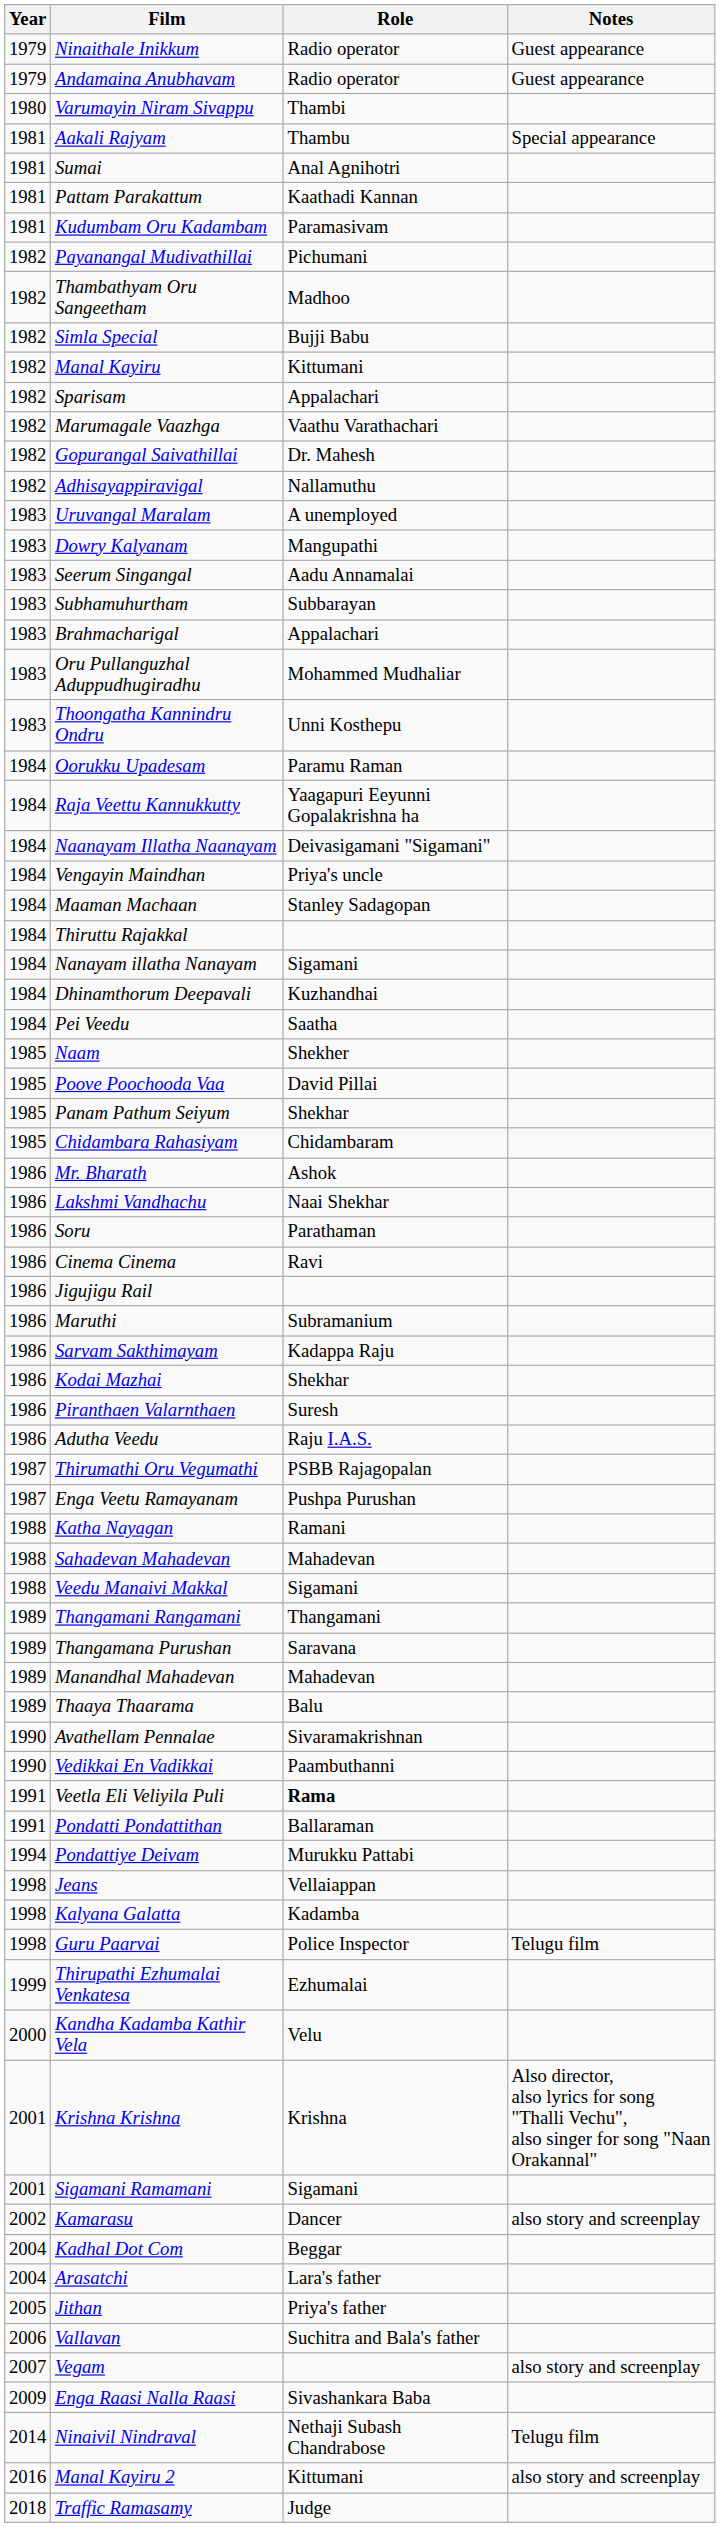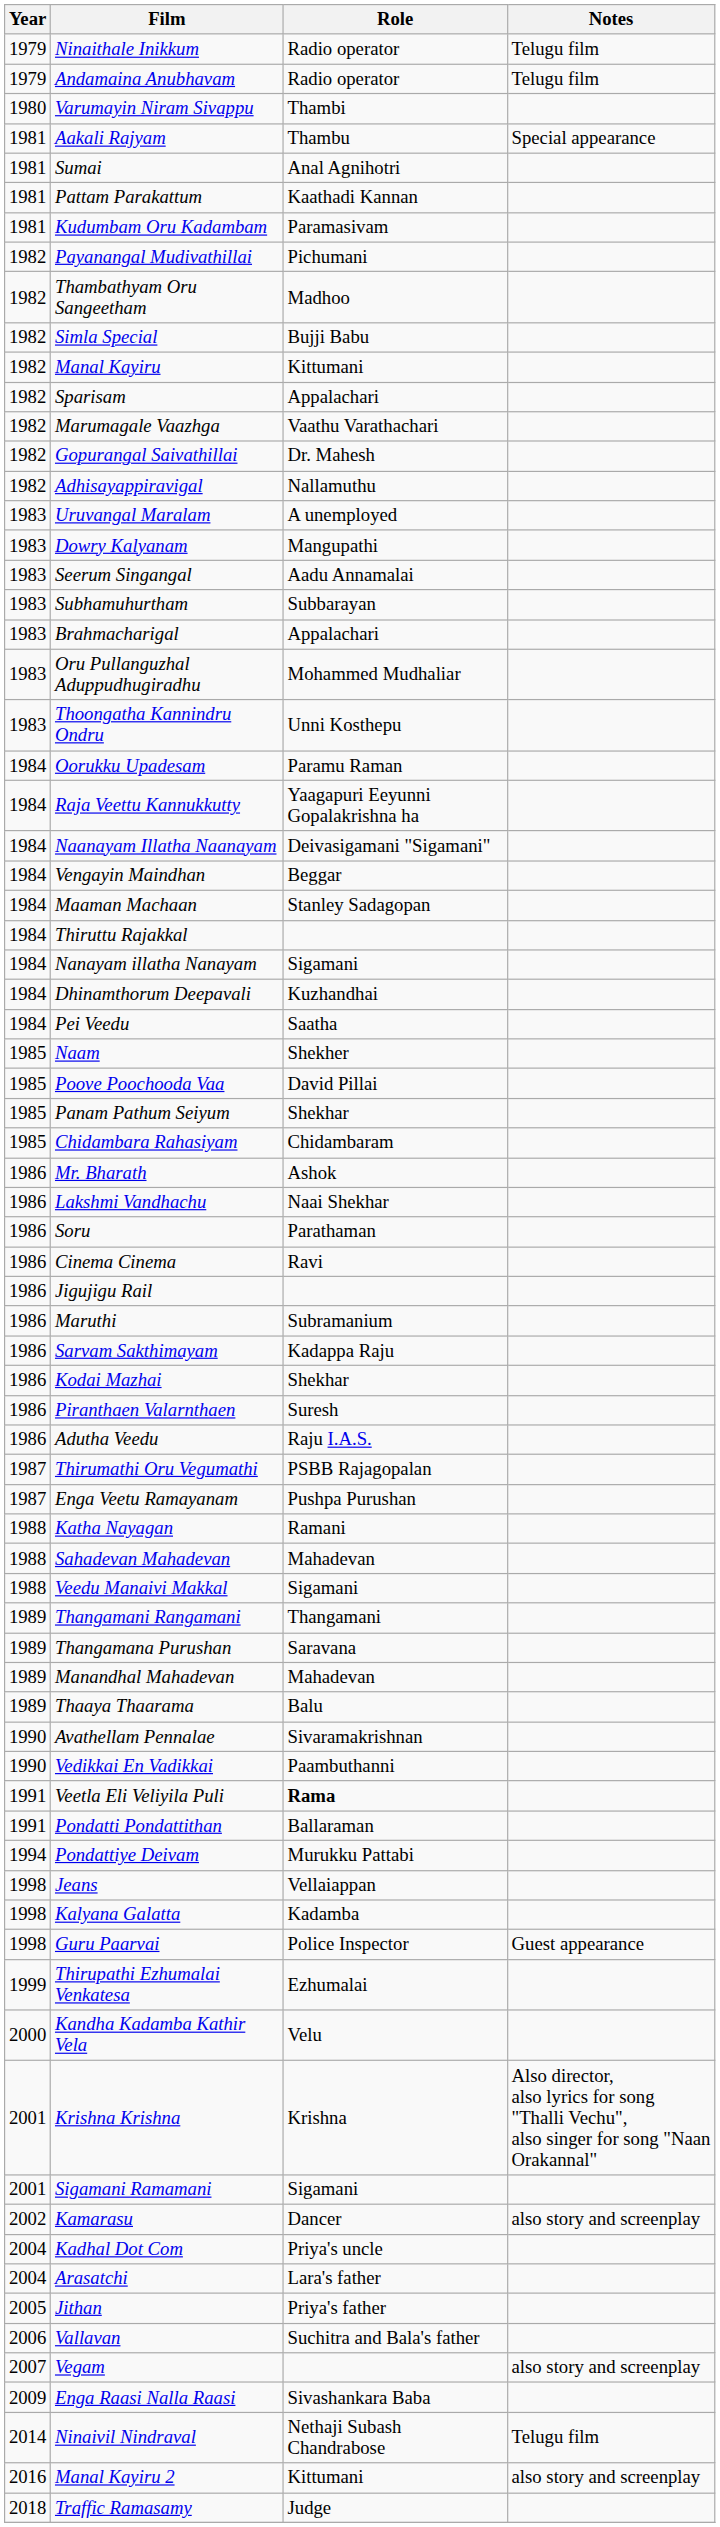 <table class="wikitable sortable">
 <tr>
 <th>Year</th>
 <th>Film</th>
 <th>Role</th>
 <th class=unsortable>Notes</th>
 </tr>
 <tr>
 <td>1979</td>
 <td><em><a href='#'>Ninaithale Inikkum</a></em></td>
 <td>Radio operator</td>
-<td>Guest appearance</td>
+<td>Telugu film</td>
 </tr>
 <tr>
 <td>1979</td>
 <td><em><a href='#'>Andamaina Anubhavam</a></em></td>
 <td>Radio operator</td>
-<td>Guest appearance</td>
+<td>Telugu film</td>
 </tr>
 <tr>
 <td>1980</td>
 <td><em><a href='#'>Varumayin Niram Sivappu</a></em></td>
 <td>Thambi</td>
 <td></td>
 </tr>
 <tr>
 <td>1981</td>
 <td><em><a href='#'>Aakali Rajyam</a></em></td>
 <td>Thambu</td>
 <td>Special appearance</td>
 </tr>
 <tr>
 <td>1981</td>
 <td><em>Sumai</em></td>
 <td>Anal Agnihotri</td>
 <td></td>
 </tr>
 <tr>
 <td>1981</td>
 <td><em>Pattam Parakattum</em></td>
 <td>Kaathadi Kannan</td>
 <td></td>
 </tr>
 <tr>
 <td>1981</td>
 <td><em><a href='#'>Kudumbam Oru Kadambam</a></em></td>
 <td>Paramasivam</td>
 <td></td>
 </tr>
 <tr>
 <td>1982</td>
 <td><em><a href='#'>Payanangal Mudivathillai</a></em></td>
 <td>Pichumani</td>
 <td></td>
 </tr>
 <tr>
 <td>1982</td>
 <td><em>Thambathyam Oru Sangeetham</em></td>
 <td>Madhoo</td>
 <td></td>
 </tr>
 <tr>
 <td>1982</td>
 <td><em><a href='#'>Simla Special</a></em></td>
 <td>Bujji Babu</td>
 <td></td>
 </tr>
 <tr>
 <td>1982</td>
 <td><em><a href='#'>Manal Kayiru</a></em></td>
 <td>Kittumani</td>
 <td></td>
 </tr>
 <tr>
 <td>1982</td>
 <td><em>Sparisam</em></td>
 <td>Appalachari</td>
 <td></td>
 </tr>
 <tr>
 <td>1982</td>
 <td><em>Marumagale Vaazhga</em></td>
 <td>Vaathu Varathachari</td>
 <td></td>
 </tr>
 <tr>
 <td>1982</td>
 <td><em><a href='#'>Gopurangal Saivathillai</a></em></td>
 <td>Dr. Mahesh</td>
 <td></td>
 </tr>
 <tr>
 <td>1982</td>
 <td><em><a href='#'>Adhisayappiravigal</a></em></td>
 <td>Nallamuthu</td>
 <td></td>
 </tr>
 <tr>
 <td>1983</td>
 <td><em><a href='#'>Uruvangal Maralam</a></em></td>
 <td>A unemployed</td>
 <td></td>
 </tr>
 <tr>
 <td>1983</td>
 <td><em><a href='#'>Dowry Kalyanam</a></em></td>
 <td>Mangupathi</td>
 <td></td>
 </tr>
 <tr>
 <td>1983</td>
 <td><em>Seerum Singangal</em></td>
 <td>Aadu Annamalai</td>
 <td></td>
 </tr>
 <tr>
 <td>1983</td>
 <td><em>Subhamuhurtham</em></td>
 <td>Subbarayan</td>
 <td></td>
 </tr>
 <tr>
 <td>1983</td>
 <td><em>Brahmacharigal</em></td>
 <td>Appalachari</td>
 <td></td>
 </tr>
 <tr>
 <td>1983</td>
 <td><em>Oru Pullanguzhal Aduppudhugiradhu</em></td>
 <td>Mohammed Mudhaliar</td>
 <td></td>
 </tr>
 <tr>
 <td>1983</td>
 <td><em><a href='#'>Thoongatha Kannindru Ondru</a></em></td>
 <td>Unni Kosthepu</td>
 <td></td>
 </tr>
 <tr>
 <td>1984</td>
 <td><em><a href='#'>Oorukku Upadesam</a></em></td>
 <td>Paramu Raman</td>
 <td></td>
 </tr>
 <tr>
 <td>1984</td>
 <td><em><a href='#'>Raja Veettu Kannukkutty</a></em></td>
 <td>Yaagapuri Eeyunni Gopalakrishna ha</td>
 <td></td>
 </tr>
 <tr>
 <td>1984</td>
 <td><em><a href='#'>Naanayam Illatha Naanayam</a></em></td>
 <td>Deivasigamani "Sigamani"</td>
 <td></td>
 </tr>
 <tr>
 <td>1984</td>
 <td><em>Vengayin Maindhan</em></td>
-<td>Priya's uncle</td>
+<td>Beggar</td>
 <td></td>
 </tr>
 <tr>
 <td>1984</td>
 <td><em>Maaman Machaan</em></td>
 <td>Stanley Sadagopan</td>
 <td></td>
 </tr>
 <tr>
 <td>1984</td>
 <td><em>Thiruttu Rajakkal</em></td>
 <td></td>
 <td></td>
 </tr>
 <tr>
 <td>1984</td>
 <td><em>Nanayam illatha Nanayam</em></td>
 <td>Sigamani</td>
 <td></td>
 </tr>
 <tr>
 <td>1984</td>
 <td><em>Dhinamthorum Deepavali</em></td>
 <td>Kuzhandhai</td>
 <td></td>
 </tr>
 <tr>
 <td>1984</td>
 <td><em>Pei Veedu</em></td>
 <td>Saatha</td>
 <td></td>
 </tr>
 <tr>
 <td>1985</td>
 <td><em><a href='#'>Naam</a></em></td>
 <td>Shekher</td>
 <td></td>
 </tr>
 <tr>
 <td>1985</td>
 <td><em><a href='#'>Poove Poochooda Vaa</a></em></td>
 <td>David Pillai</td>
 <td></td>
 </tr>
 <tr>
 <td>1985</td>
 <td><em>Panam Pathum Seiyum</em></td>
 <td>Shekhar</td>
 <td></td>
 </tr>
 <tr>
 <td>1985</td>
 <td><em><a href='#'>Chidambara Rahasiyam</a></em></td>
 <td>Chidambaram</td>
 <td></td>
 </tr>
 <tr>
 <td>1986</td>
 <td><em><a href='#'>Mr. Bharath</a></em></td>
 <td>Ashok</td>
 <td></td>
 </tr>
 <tr>
 <td>1986</td>
 <td><em><a href='#'>Lakshmi Vandhachu</a></em></td>
 <td>Naai Shekhar</td>
 <td></td>
 </tr>
 <tr>
 <td>1986</td>
 <td><em>Soru</em></td>
 <td>Parathaman</td>
 <td></td>
 </tr>
 <tr>
 <td>1986</td>
 <td><em>Cinema Cinema</em></td>
 <td>Ravi</td>
 <td></td>
 </tr>
 <tr>
 <td>1986</td>
 <td><em>Jigujigu Rail</em></td>
 <td></td>
 <td></td>
 </tr>
 <tr>
 <td>1986</td>
 <td><em>Maruthi</em></td>
 <td>Subramanium</td>
 <td></td>
 </tr>
 <tr>
 <td>1986</td>
 <td><em><a href='#'>Sarvam Sakthimayam</a></em></td>
 <td>Kadappa Raju</td>
 <td></td>
 </tr>
 <tr>
 <td>1986</td>
 <td><em><a href='#'>Kodai Mazhai</a></em></td>
 <td>Shekhar</td>
 <td></td>
 </tr>
 <tr>
 <td>1986</td>
 <td><em><a href='#'>Piranthaen Valarnthaen</a></em></td>
 <td>Suresh</td>
 <td></td>
 </tr>
 <tr>
 <td>1986</td>
 <td><em>Adutha Veedu</em></td>
 <td>Raju <a href='#'>I.A.S.</a></td>
 <td></td>
 </tr>
 <tr>
 <td>1987</td>
 <td><em><a href='#'>Thirumathi Oru Vegumathi</a></em></td>
 <td>PSBB Rajagopalan</td>
 <td></td>
 </tr>
 <tr>
 <td>1987</td>
 <td><em>Enga Veetu Ramayanam</em></td>
 <td>Pushpa Purushan</td>
 <td></td>
 </tr>
 <tr>
 <td>1988</td>
 <td><em><a href='#'>Katha Nayagan</a></em></td>
 <td>Ramani</td>
 <td></td>
 </tr>
 <tr>
 <td>1988</td>
 <td><em><a href='#'>Sahadevan Mahadevan</a></em></td>
 <td>Mahadevan</td>
 <td></td>
 </tr>
 <tr>
 <td>1988</td>
 <td><em><a href='#'>Veedu Manaivi Makkal</a></em></td>
 <td>Sigamani</td>
 <td></td>
 </tr>
 <tr>
 <td>1989</td>
 <td><em><a href='#'>Thangamani Rangamani</a></em></td>
 <td>Thangamani</td>
 <td></td>
 </tr>
 <tr>
 <td>1989</td>
 <td><em>Thangamana Purushan</em></td>
 <td>Saravana</td>
 <td></td>
 </tr>
 <tr>
 <td>1989</td>
 <td><em>Manandhal Mahadevan</em></td>
 <td>Mahadevan</td>
 <td></td>
 </tr>
 <tr>
 <td>1989</td>
 <td><em>Thaaya Thaarama</em></td>
 <td>Balu</td>
 <td></td>
 </tr>
 <tr>
 <td>1990</td>
 <td><em>Avathellam Pennalae</em></td>
 <td>Sivaramakrishnan</td>
 <td></td>
 </tr>
 <tr>
 <td>1990</td>
 <td><em><a href='#'>Vedikkai En Vadikkai</a></em></td>
 <td>Paambuthanni</td>
 <td></td>
 </tr>
 <tr>
 <td>1991</td>
 <td><em>Veetla Eli Veliyila Puli</em></td>
 <td><strong>Rama</strong></td>
 <td></td>
 </tr>
 <tr>
 <td>1991</td>
 <td><em><a href='#'>Pondatti Pondattithan</a></em></td>
 <td>Ballaraman</td>
 <td></td>
 </tr>
 <tr>
 <td>1994</td>
 <td><em><a href='#'>Pondattiye Deivam</a></em></td>
 <td>Murukku Pattabi</td>
 <td></td>
 </tr>
 <tr>
 <td>1998</td>
 <td><em><a href='#'>Jeans</a></em></td>
 <td>Vellaiappan</td>
 <td></td>
 </tr>
 <tr>
 <td>1998</td>
 <td><em><a href='#'>Kalyana Galatta</a></em></td>
 <td>Kadamba</td>
 <td></td>
 </tr>
 <tr>
 <td>1998</td>
 <td><em><a href='#'>Guru Paarvai</a></em></td>
 <td>Police Inspector</td>
-<td>Telugu film</td>
+<td>Guest appearance</td>
 </tr>
 <tr>
 <td>1999</td>
 <td><em><a href='#'>Thirupathi Ezhumalai Venkatesa</a></em></td>
 <td>Ezhumalai</td>
 <td></td>
 </tr>
 <tr>
 <td>2000</td>
 <td><em><a href='#'>Kandha Kadamba Kathir Vela</a></em></td>
 <td>Velu</td>
 <td></td>
 </tr>
 <tr>
 <td>2001</td>
 <td><em><a href='#'>Krishna Krishna</a></em></td>
 <td>Krishna</td>
 <td>Also director,<br>also lyrics for song "Thalli Vechu",<br>also singer for song "Naan Orakannal"</td>
 </tr>
 <tr>
 <td>2001</td>
 <td><em><a href='#'>Sigamani Ramamani</a></em></td>
 <td>Sigamani</td>
 <td></td>
 </tr>
 <tr>
 <td>2002</td>
 <td><em><a href='#'>Kamarasu</a></em></td>
 <td>Dancer</td>
 <td>also story and screenplay</td>
 </tr>
 <tr>
 <td>2004</td>
 <td><em><a href='#'>Kadhal Dot Com</a></em></td>
-<td>Beggar</td>
+<td>Priya's uncle</td>
 <td></td>
 </tr>
 <tr>
 <td>2004</td>
 <td><em><a href='#'>Arasatchi</a></em></td>
 <td>Lara's father</td>
 <td></td>
 </tr>
 <tr>
 <td>2005</td>
 <td><em><a href='#'>Jithan</a></em></td>
 <td>Priya's father</td>
 <td></td>
 </tr>
 <tr>
 <td>2006</td>
 <td><em><a href='#'>Vallavan</a></em></td>
 <td>Suchitra and Bala's father</td>
 <td></td>
 </tr>
 <tr>
 <td>2007</td>
 <td><em><a href='#'>Vegam</a></em></td>
 <td></td>
 <td>also story and screenplay</td>
 </tr>
 <tr>
 <td>2009</td>
 <td><em><a href='#'>Enga Raasi Nalla Raasi</a></em></td>
 <td>Sivashankara Baba</td>
 <td></td>
 </tr>
 <tr>
 <td>2014</td>
 <td><em><a href='#'>Ninaivil Nindraval</a></em></td>
 <td>Nethaji Subash Chandrabose</td>
 <td>Telugu film</td>
 </tr>
 <tr>
 <td>2016</td>
 <td><em><a href='#'>Manal Kayiru 2</a></em></td>
 <td>Kittumani</td>
 <td>also story and screenplay</td>
 </tr>
 <tr>
 <td>2018</td>
 <td><em><a href='#'>Traffic Ramasamy</a></em></td>
 <td>Judge</td>
 <td></td>
 </tr>
 <tr>
 </tr>
 </table>
